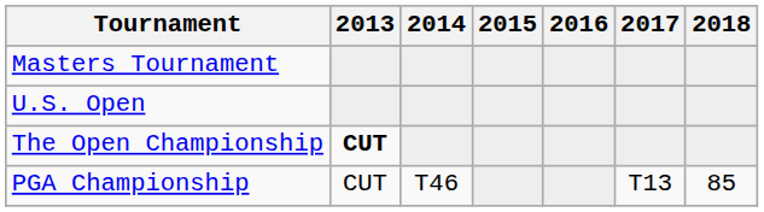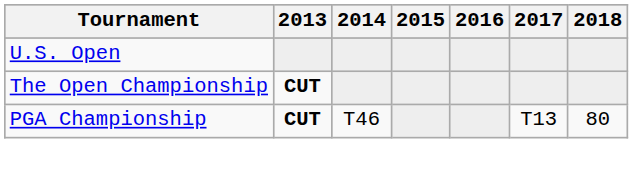 <table class="wikitable" style="font-size:95%;text-align:center;">
 <tr>
 <th>Tournament</th>
 <th>2013</th>
 <th>2014</th>
 <th>2015</th>
 <th>2016</th>
 <th>2017</th>
 <th>2018</th>
-</tr>
-<tr>
-<td align=left><a href='#'>Masters Tournament</a></td>
-<td style="background:#eeeeee;"></td>
-<td style="background:#eeeeee;"></td>
-<td style="background:#eeeeee;"></td>
-<td style="background:#eeeeee;"></td>
-<td style="background:#eeeeee;"></td>
-<td style="background:#eeeeee;"></td>
 </tr>
 <tr>
 <td align=left><a href='#'>U.S. Open</a></td>
 <td style="background:#eeeeee;"></td>
 <td style="background:#eeeeee;"></td>
 <td style="background:#eeeeee;"></td>
 <td style="background:#eeeeee;"></td>
 <td style="background:#eeeeee;"></td>
 <td style="background:#eeeeee;"></td>
 </tr>
 <tr>
 <td align=left><a href='#'>The Open Championship</a></td>
 <td><strong>CUT</strong></td>
 <td style="background:#eeeeee;"></td>
 <td style="background:#eeeeee;"></td>
 <td style="background:#eeeeee;"></td>
 <td style="background:#eeeeee;"></td>
 <td style="background:#eeeeee;"></td>
 </tr>
 <tr>
 <td align=left><a href='#'>PGA Championship</a></td>
-<td>CUT</td>
+<td><strong>CUT</strong></td>
 <td>T46</td>
 <td style="background:#eeeeee;"></td>
 <td style="background:#eeeeee;"></td>
 <td>T13</td>
-<td>85</td>
+<td>80</td>
 </tr>
 </table>
